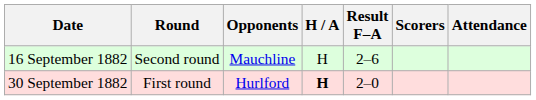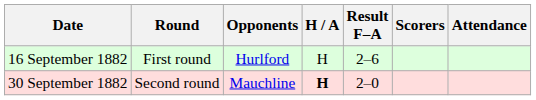 <table class="wikitable" style="text-align:center">
 <tr>
 <th>Date</th>
 <th>Round</th>
 <th>Opponents</th>
 <th>H / A</th>
 <th>Result<br>F–A</th>
 <th>Scorers</th>
 <th>Attendance</th>
 </tr>
 <tr bgcolor=#ddffdd>
 <td>16 September 1882</td>
-<td>Second round</td>
-<td><a href='#'>Mauchline</a></td>
+<td>First round</td>
+<td><a href='#'>Hurlford</a></td>
 <td>H</td>
 <td>2–6</td>
 <td></td>
 <td></td>
 </tr>
 <tr bgcolor=#ffdddd>
 <td>30 September 1882</td>
-<td>First round</td>
-<td><a href='#'>Hurlford</a></td>
+<td>Second round</td>
+<td><a href='#'>Mauchline</a></td>
 <td><strong>H</strong></td>
 <td>2–0</td>
 <td></td>
 <td></td>
 </tr>
 </table>
